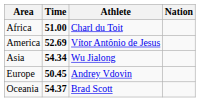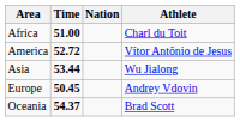 <table class="wikitable">
 <tr>
 <th>Area</th>
 <th>Time</th>
+<th>Nation</th>
 <th>Athlete</th>
-<th>Nation</th>
 </tr>
 <tr>
 <td>Africa</td>
 <td><strong>51.00</strong></td>
+<td></td>
 <td><a href='#'>Charl du Toit</a></td>
-<td></td>
 </tr>
 <tr>
 <td>America</td>
-<td><strong>52.69</strong></td>
+<td><strong>52.72</strong></td>
+<td></td>
 <td><a href='#'>Vítor Antônio de Jesus</a></td>
-<td></td>
 </tr>
 <tr>
 <td>Asia</td>
-<td><strong>54.34</strong></td>
+<td><strong>53.44</strong></td>
+<td></td>
 <td><a href='#'>Wu Jialong</a></td>
-<td></td>
 </tr>
 <tr>
 <td>Europe</td>
 <td><strong>50.45</strong> </td>
+<td></td>
 <td><a href='#'>Andrey Vdovin</a></td>
-<td></td>
 </tr>
 <tr>
 <td>Oceania</td>
 <td><strong>54.37</strong></td>
+<td></td>
 <td><a href='#'>Brad Scott</a></td>
-<td></td>
 </tr>
 </table>
